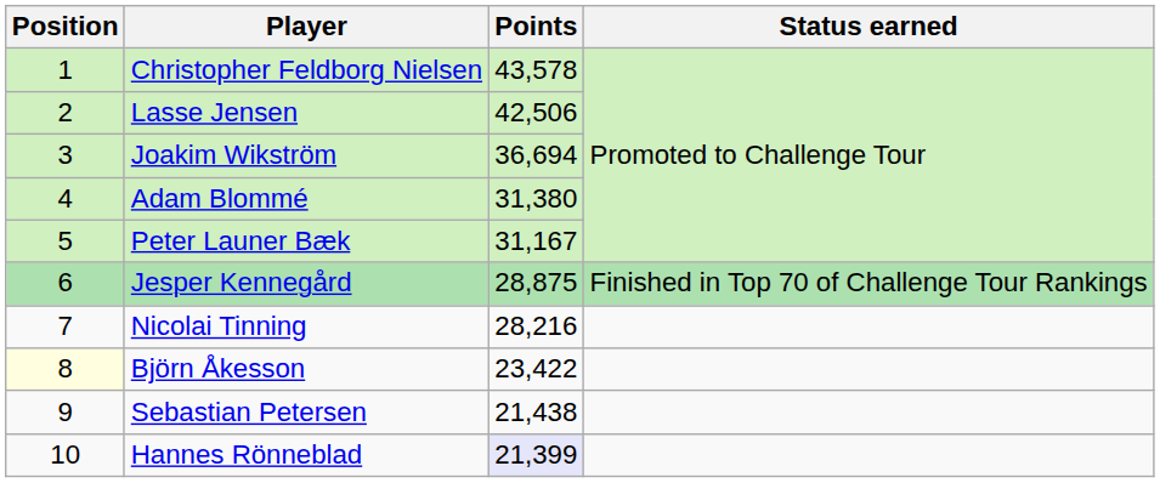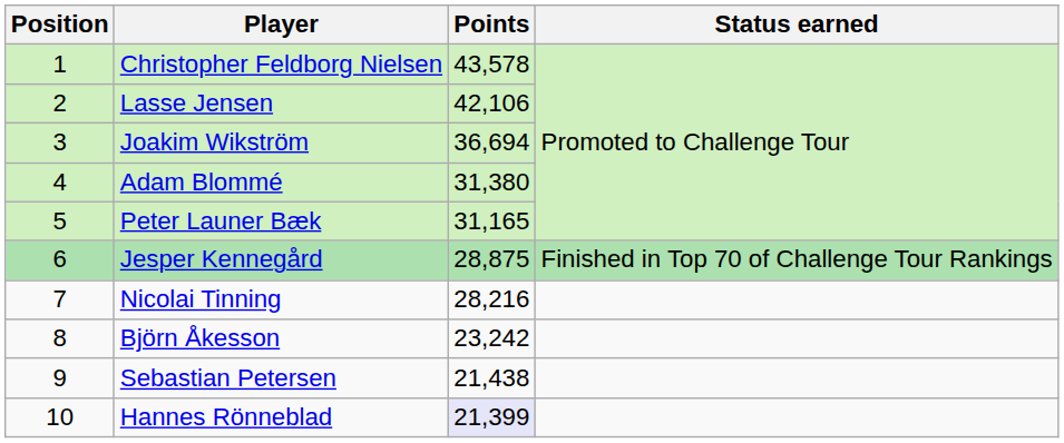 <table class=wikitable>
 <tr>
 <th>Position</th>
 <th>Player</th>
 <th>Points</th>
 <th>Status earned</th>
 </tr>
 <tr style="background:#D0F0C0;">
 <td align=center>1</td>
 <td> <a href='#'>Christopher Feldborg Nielsen</a></td>
 <td align=center>43,578</td>
 <td rowspan=5>Promoted to Challenge Tour</td>
 </tr>
 <tr style="background:#D0F0C0;">
 <td align=center>2</td>
 <td> <a href='#'>Lasse Jensen</a></td>
-<td align=center>42,506</td>
+<td align=center>42,106</td>
 </tr>
 <tr style="background:#D0F0C0;">
 <td align=center>3</td>
 <td> <a href='#'>Joakim Wikström</a></td>
 <td align=center>36,694</td>
 </tr>
 <tr style="background:#D0F0C0;">
 <td align=center>4</td>
 <td> <a href='#'>Adam Blommé</a></td>
 <td align=center>31,380</td>
 </tr>
 <tr style="background:#D0F0C0;">
 <td align=center>5</td>
 <td> <a href='#'>Peter Launer Bæk</a></td>
-<td align=center>31,167</td>
+<td align=center>31,165</td>
 </tr>
 <tr style="background:#ACE1AF;">
 <td align=center>6</td>
 <td> <a href='#'>Jesper Kennegård</a></td>
 <td align=center>28,875</td>
 <td>Finished in Top 70 of Challenge Tour Rankings</td>
 </tr>
 <tr>
 <td align=center>7</td>
 <td> <a href='#'>Nicolai Tinning</a></td>
 <td align=center>28,216</td>
 <td></td>
 </tr>
 <tr>
-<td align=center style="background: lightyellow;">8</td>
+<td align=center>8</td>
 <td> <a href='#'>Björn Åkesson</a></td>
-<td align=center>23,422</td>
+<td align=center>23,242</td>
 <td></td>
 </tr>
 <tr>
 <td align=center>9</td>
 <td> <a href='#'>Sebastian Petersen</a></td>
 <td align=center>21,438</td>
 <td></td>
 </tr>
 <tr>
 <td align=center>10</td>
 <td> <a href='#'>Hannes Rönneblad</a></td>
 <td align=center style="background: lavender;">21,399</td>
 <td></td>
 </tr>
 </table>
